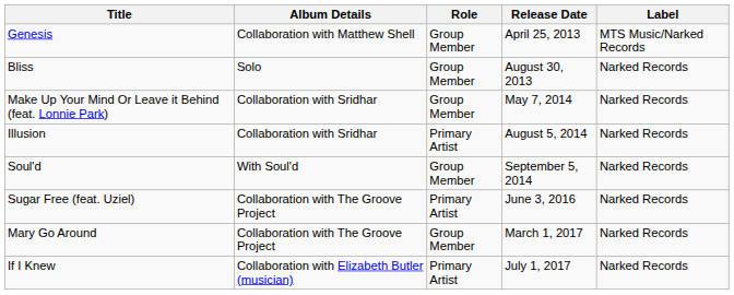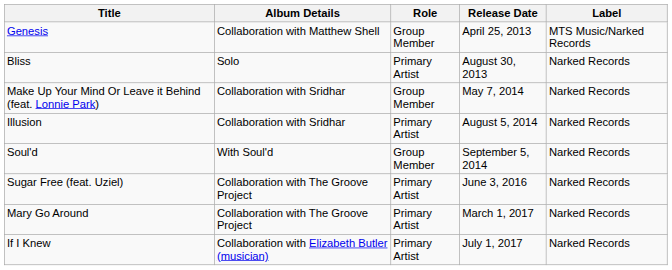 <table class="wikitable" width="75%">
 <tr>
 <th>Title</th>
 <th>Album Details</th>
 <th>Role</th>
 <th>Release Date</th>
 <th>Label</th>
 </tr>
 <tr>
 <td align="left" valign="top"><a href='#'>Genesis</a></td>
 <td align="left" valign="top">Collaboration with Matthew Shell</td>
 <td align="left" valign="top">Group Member</td>
 <td align="left" valign="top">April 25, 2013</td>
 <td align="left" valign="top">MTS Music/Narked Records</td>
 </tr>
 <tr>
 <td rowspan="1"; align="left" valign="top">Bliss</td>
 <td align="left" valign="top">Solo</td>
-<td align="left" valign="top">Group Member</td>
+<td align="left" valign="top">Primary Artist</td>
 <td align="left" valign="top">August 30, 2013</td>
 <td align="left" valign="top">Narked Records</td>
 </tr>
 <tr>
 <td align="left" valign="top">Make Up Your Mind Or Leave it Behind (feat. <a href='#'>Lonnie Park</a>)</td>
 <td align="left" valign="top">Collaboration with Sridhar</td>
 <td align="left" valign="top">Group Member</td>
 <td align="left" valign="top">May 7, 2014</td>
 <td align="left" valign="top">Narked Records</td>
 </tr>
 <tr>
 <td align="left" valign="top">Illusion</td>
 <td align="left" valign="top">Collaboration with Sridhar</td>
 <td align="left" valign="top">Primary Artist</td>
 <td align="left" valign="top">August 5, 2014</td>
 <td align="left" valign="top">Narked Records</td>
 </tr>
 <tr>
 <td align="left" valign="top">Soul'd </td>
 <td align="left" valign="top">With Soul'd</td>
 <td align="left" valign="top">Group Member</td>
 <td align="left" valign="top">September 5, 2014</td>
 <td align="left" valign="top">Narked Records</td>
 </tr>
 <tr>
 <td align="left" valign="top">Sugar Free (feat. Uziel)</td>
 <td align="left" valign="top">Collaboration with The Groove Project</td>
 <td align="left" valign="top">Primary Artist</td>
 <td align="left" valign="top">June 3, 2016</td>
 <td align="left" valign="top">Narked Records</td>
 </tr>
 <tr>
 <td align="left" valign="top">Mary Go Around</td>
 <td align="left" valign="top">Collaboration with The Groove Project</td>
-<td align="left" valign="top">Group Member</td>
+<td align="left" valign="top">Primary Artist</td>
 <td align="left" valign="top">March 1, 2017</td>
 <td align="left" valign="top">Narked Records</td>
 </tr>
 <tr>
 <td align="left" valign="top">If I Knew</td>
 <td align="left" valign="top">Collaboration with <a href='#'>Elizabeth Butler (musician)</a></td>
 <td align="left" valign="top">Primary Artist</td>
 <td align="left" valign="top">July 1, 2017</td>
 <td align="left" valign="top">Narked Records</td>
 </tr>
 </table>
